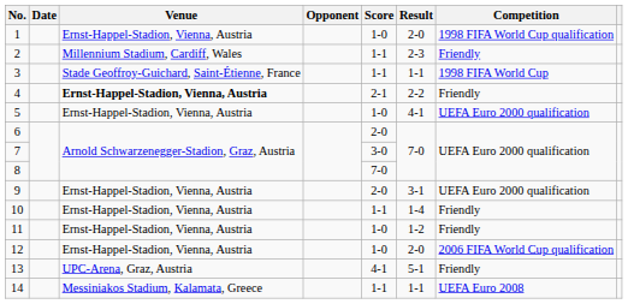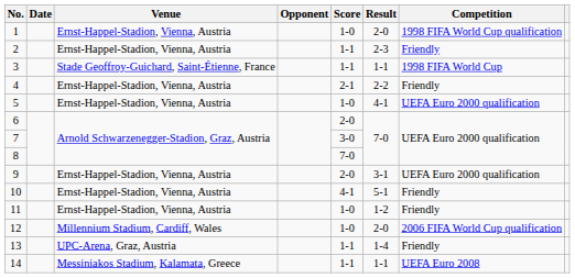 <table class="wikitable sortable">
 <tr>
 <th scope="col">No.</th>
 <th scope="col">Date</th>
 <th scope="col">Venue</th>
 <th scope="col">Opponent</th>
 <th scope="col">Score</th>
 <th scope="col">Result</th>
 <th scope="col">Competition</th>
 <th scope="col" class="unsortable"></th>
 </tr>
 <tr>
 <td style="text-align:center">1</td>
 <td></td>
 <td><a href='#'>Ernst-Happel-Stadion</a>, <a href='#'>Vienna</a>, Austria</td>
 <td></td>
 <td style="text-align:center">1-0</td>
 <td style="text-align:center">2-0</td>
 <td><a href='#'>1998 FIFA World Cup qualification</a></td>
 <td></td>
 </tr>
 <tr>
 <td style="text-align:center">2</td>
 <td></td>
-<td><a href='#'>Millennium Stadium</a>, <a href='#'>Cardiff</a>, Wales</td>
+<td>Ernst-Happel-Stadion, Vienna, Austria</td>
 <td></td>
 <td style="text-align:center">1-1</td>
 <td style="text-align:center">2-3</td>
 <td><a href='#'>Friendly</a></td>
 <td></td>
 </tr>
 <tr>
 <td style="text-align:center">3</td>
 <td></td>
 <td><a href='#'>Stade Geoffroy-Guichard</a>, <a href='#'>Saint-Étienne</a>, France</td>
 <td></td>
 <td style="text-align:center">1-1</td>
 <td style="text-align:center">1-1</td>
 <td><a href='#'>1998 FIFA World Cup</a></td>
 <td></td>
 </tr>
 <tr>
 <td style="text-align:center">4</td>
 <td></td>
-<td><strong>Ernst-Happel-Stadion, Vienna, Austria</strong></td>
+<td>Ernst-Happel-Stadion, Vienna, Austria</td>
 <td></td>
 <td style="text-align:center">2-1</td>
 <td style="text-align:center">2-2</td>
 <td>Friendly</td>
 <td></td>
 </tr>
 <tr>
 <td style="text-align:center">5</td>
 <td></td>
 <td>Ernst-Happel-Stadion, Vienna, Austria</td>
 <td></td>
 <td style="text-align:center">1-0</td>
 <td style="text-align:center">4-1</td>
 <td><a href='#'>UEFA Euro 2000 qualification</a></td>
 <td></td>
 </tr>
 <tr>
 <td style="text-align:center">6</td>
 <td rowspan="3"></td>
 <td rowspan="3"><a href='#'>Arnold Schwarzenegger-Stadion</a>, <a href='#'>Graz</a>, Austria</td>
 <td rowspan="3"></td>
 <td style="text-align:center">2-0</td>
 <td rowspan="3" style="text-align:center">7-0</td>
 <td rowspan="3">UEFA Euro 2000 qualification</td>
 <td rowspan="3"></td>
 </tr>
 <tr>
 <td style="text-align:center">7</td>
 <td style="text-align:center">3-0</td>
 </tr>
 <tr>
 <td style="text-align:center">8</td>
 <td style="text-align:center">7-0</td>
 </tr>
 <tr>
 <td style="text-align:center">9</td>
 <td></td>
 <td>Ernst-Happel-Stadion, Vienna, Austria</td>
 <td></td>
 <td style="text-align:center">2-0</td>
 <td style="text-align:center">3-1</td>
 <td>UEFA Euro 2000 qualification</td>
 <td></td>
 </tr>
 <tr>
 <td style="text-align:center">10</td>
 <td></td>
 <td>Ernst-Happel-Stadion, Vienna, Austria</td>
 <td></td>
-<td style="text-align:center">1-1</td>
-<td style="text-align:center">1-4</td>
+<td style="text-align:center">4-1</td>
+<td style="text-align:center">5-1</td>
 <td>Friendly</td>
 <td></td>
 </tr>
 <tr>
 <td style="text-align:center">11</td>
 <td></td>
 <td>Ernst-Happel-Stadion, Vienna, Austria</td>
 <td></td>
 <td style="text-align:center">1-0</td>
 <td style="text-align:center">1-2</td>
 <td>Friendly</td>
 <td></td>
 </tr>
 <tr>
 <td style="text-align:center">12</td>
 <td></td>
-<td>Ernst-Happel-Stadion, Vienna, Austria</td>
+<td><a href='#'>Millennium Stadium</a>, <a href='#'>Cardiff</a>, Wales</td>
 <td></td>
 <td style="text-align:center">1-0</td>
 <td style="text-align:center">2-0</td>
 <td><a href='#'>2006 FIFA World Cup qualification</a></td>
 <td></td>
 </tr>
 <tr>
 <td style="text-align:center">13</td>
 <td></td>
 <td><a href='#'>UPC-Arena</a>, Graz, Austria</td>
 <td></td>
-<td style="text-align:center">4-1</td>
-<td style="text-align:center">5-1</td>
+<td style="text-align:center">1-1</td>
+<td style="text-align:center">1-4</td>
 <td>Friendly</td>
 <td></td>
 </tr>
 <tr>
 <td style="text-align:center">14</td>
 <td></td>
 <td><a href='#'>Messiniakos Stadium</a>, <a href='#'>Kalamata</a>, Greece</td>
 <td></td>
 <td style="text-align:center">1-1</td>
 <td style="text-align:center">1-1</td>
 <td><a href='#'>UEFA Euro 2008</a></td>
 <td></td>
 </tr>
 </table>
